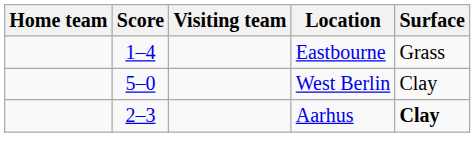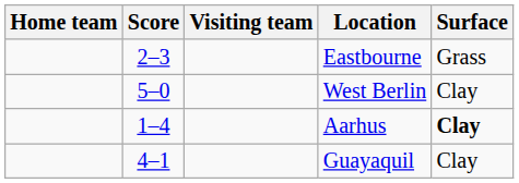 <table class="wikitable" style="border:1px solid #aaa;">
 <tr>
 <th>Home team</th>
 <th>Score</th>
 <th>Visiting team</th>
 <th>Location</th>
 <th>Surface</th>
 </tr>
 <tr>
 <td></td>
-<td style="text-align:center;"><a href='#'>1–4</a></td>
+<td style="text-align:center;"><a href='#'>2–3</a></td>
 <td><strong></strong></td>
 <td><a href='#'>Eastbourne</a></td>
 <td>Grass</td>
 </tr>
 <tr>
 <td><strong></strong></td>
 <td style="text-align:center;"><a href='#'>5–0</a></td>
 <td></td>
 <td><a href='#'>West Berlin</a></td>
 <td>Clay</td>
 </tr>
 <tr>
 <td></td>
-<td style="text-align:center;"><a href='#'>2–3</a></td>
+<td style="text-align:center;"><a href='#'>1–4</a></td>
 <td><strong></strong></td>
 <td><a href='#'>Aarhus</a></td>
 <td><strong>Clay</strong></td>
 </tr>
+<tr>
+<td><strong></strong></td>
+<td style="text-align:center;"><a href='#'>4–1</a></td>
+<td></td>
+<td><a href='#'>Guayaquil</a></td>
+<td>Clay</td>
+</tr>
 </table>
